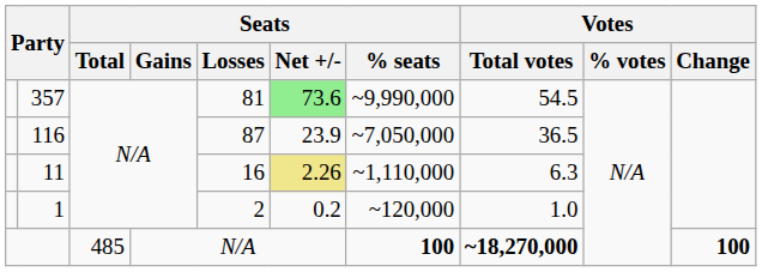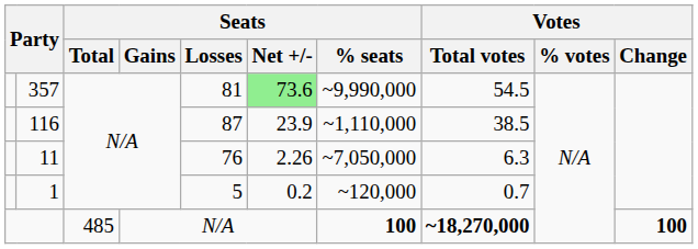 <table class="wikitable sortable" style="text-align:right; font-size:95%;">
 <tr>
 <th colspan="2" rowspan="2">Party</th>
 <th colspan="5">Seats</th>
 <th colspan="3">Votes</th>
 </tr>
 <tr>
 <th>Total</th>
 <th>Gains</th>
 <th>Losses</th>
 <th>Net +/-</th>
 <th>% seats</th>
 <th>Total votes</th>
 <th>% votes</th>
 <th>Change</th>
 </tr>
 <tr>
 <td></td>
 <td align="right">357</td>
 <td colspan="2" rowspan="4" style="text-align:center"><em>N/A</em></td>
 <td align="right">81</td>
 <td align="right" style="background: lightgreen;">73.6</td>
 <td align="right">~9,990,000</td>
 <td align="right">54.5</td>
 <td rowspan="5" style="text-align:center"><em>N/A</em></td>
 </tr>
 <tr>
 <td></td>
 <td align="right">116</td>
 <td align="right">87</td>
 <td align="right">23.9</td>
-<td align="right">~7,050,000</td>
-<td align="right">36.5</td>
+<td align="right">~1,110,000</td>
+<td align="right">38.5</td>
 </tr>
 <tr>
 <td></td>
 <td align="right">11</td>
-<td align="right">16</td>
-<td align="right" style="background: khaki;">2.26</td>
-<td align="right">~1,110,000</td>
+<td align="right">76</td>
+<td align="right">2.26</td>
+<td align="right">~7,050,000</td>
 <td align="right">6.3</td>
 </tr>
 <tr>
 <td></td>
 <td align="right">1</td>
-<td align="right">2</td>
+<td align="right">5</td>
 <td align="right">0.2</td>
 <td align="right">~120,000</td>
-<td align="right">1.0</td>
+<td align="right">0.7</td>
 </tr>
 <tr>
 <td colspan="2" style="text-align:right"></td>
 <td align="right">485</td>
 <td colspan="3" style="text-align:center"><em>N/A</em></td>
 <td align="right"><strong>100</strong></td>
 <td align="right"><strong>~18,270,000</strong></td>
 <td align="right"><strong>100</strong></td>
 </tr>
 </table>
